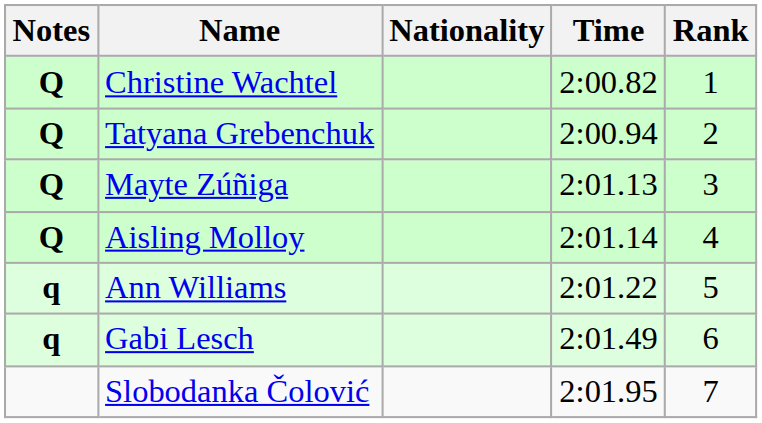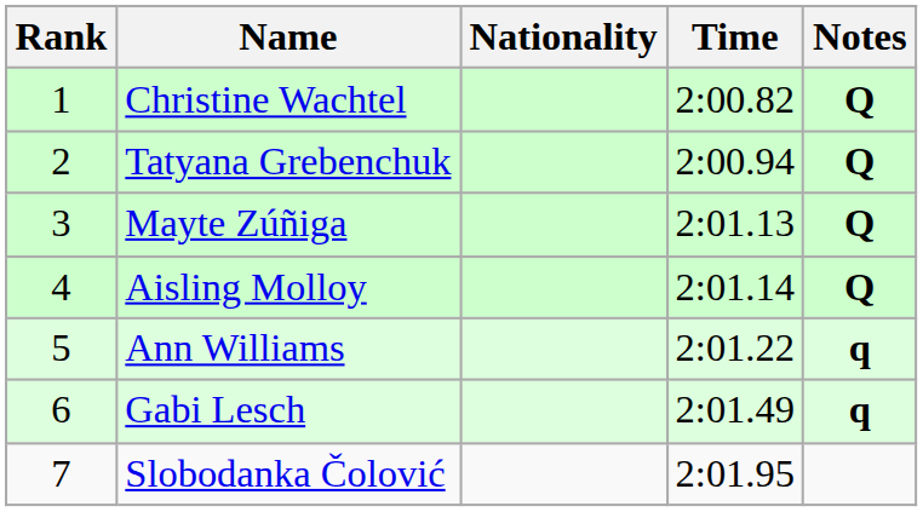 <table class="wikitable sortable" style="text-align:center">
 <tr>
-<th>Notes</th>
+<th>Rank</th>
 <th>Name</th>
 <th>Nationality</th>
 <th>Time</th>
-<th>Rank</th>
+<th>Notes</th>
 </tr>
 <tr bgcolor=ccffcc>
-<td><strong>Q</strong></td>
+<td>1</td>
 <td align=left><a href='#'>Christine Wachtel</a></td>
 <td align=left></td>
 <td>2:00.82</td>
-<td>1</td>
+<td><strong>Q</strong></td>
 </tr>
 <tr bgcolor=ccffcc>
-<td><strong>Q</strong></td>
+<td>2</td>
 <td align=left><a href='#'>Tatyana Grebenchuk</a></td>
 <td align=left></td>
 <td>2:00.94</td>
-<td>2</td>
+<td><strong>Q</strong></td>
 </tr>
 <tr bgcolor=ccffcc>
-<td><strong>Q</strong></td>
+<td>3</td>
 <td align=left><a href='#'>Mayte Zúñiga</a></td>
 <td align=left></td>
 <td>2:01.13</td>
-<td>3</td>
+<td><strong>Q</strong></td>
 </tr>
 <tr bgcolor=ccffcc>
-<td><strong>Q</strong></td>
+<td>4</td>
 <td align=left><a href='#'>Aisling Molloy</a></td>
 <td align=left></td>
 <td>2:01.14</td>
-<td>4</td>
+<td><strong>Q</strong></td>
 </tr>
 <tr bgcolor=ddffdd>
-<td><strong>q</strong></td>
+<td>5</td>
 <td align=left><a href='#'>Ann Williams</a></td>
 <td align=left></td>
 <td>2:01.22</td>
-<td>5</td>
+<td><strong>q</strong></td>
 </tr>
 <tr bgcolor=ddffdd>
-<td><strong>q</strong></td>
+<td>6</td>
 <td align=left><a href='#'>Gabi Lesch</a></td>
 <td align=left></td>
 <td>2:01.49</td>
-<td>6</td>
+<td><strong>q</strong></td>
 </tr>
 <tr>
-<td></td>
+<td>7</td>
 <td align=left><a href='#'>Slobodanka Čolović</a></td>
 <td align=left></td>
 <td>2:01.95</td>
-<td>7</td>
+<td></td>
 </tr>
 </table>
